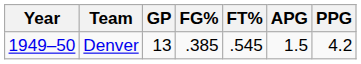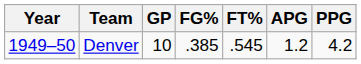 <table class="wikitable sortable" style="font-size:95%; text-align:right;">
 <tr>
 <th>Year</th>
 <th>Team</th>
 <th>GP</th>
 <th>FG%</th>
 <th>FT%</th>
 <th>APG</th>
 <th>PPG</th>
 </tr>
 <tr>
 <td style="text-align:left;"><a href='#'>1949–50</a></td>
 <td style="text-align:left;"><a href='#'>Denver</a></td>
-<td>13</td>
+<td>10</td>
 <td>.385</td>
 <td>.545</td>
-<td>1.5</td>
+<td>1.2</td>
 <td>4.2</td>
 </tr>
 </table>
